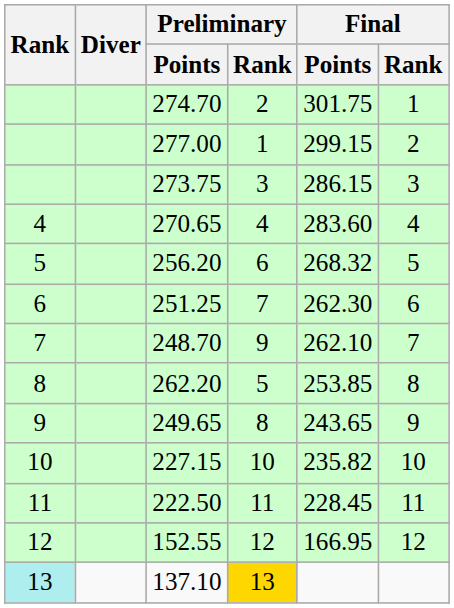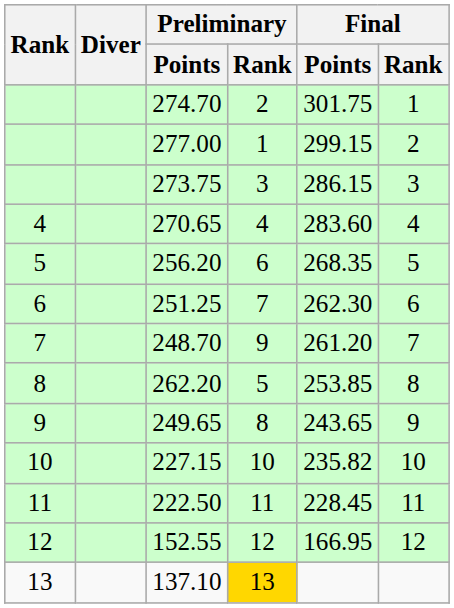 <table class="wikitable" style="text-align:center">
 <tr>
 <th rowspan="2">Rank</th>
 <th rowspan="2">Diver</th>
 <th colspan="2">Preliminary</th>
 <th colspan="2">Final</th>
 </tr>
 <tr>
 <th>Points</th>
 <th>Rank</th>
 <th>Points</th>
 <th>Rank</th>
 </tr>
 <tr bgcolor=ccffcc>
 <td></td>
 <td align=left></td>
 <td>274.70</td>
 <td>2</td>
 <td>301.75</td>
 <td>1</td>
 </tr>
 <tr bgcolor=ccffcc>
 <td></td>
 <td align=left></td>
 <td>277.00</td>
 <td>1</td>
 <td>299.15</td>
 <td>2</td>
 </tr>
 <tr bgcolor=ccffcc>
 <td></td>
 <td align=left></td>
 <td>273.75</td>
 <td>3</td>
 <td>286.15</td>
 <td>3</td>
 </tr>
 <tr bgcolor=ccffcc>
 <td>4</td>
 <td align=left></td>
 <td>270.65</td>
 <td>4</td>
 <td>283.60</td>
 <td>4</td>
 </tr>
 <tr bgcolor=ccffcc>
 <td>5</td>
 <td align=left></td>
 <td>256.20</td>
 <td>6</td>
-<td>268.32</td>
+<td>268.35</td>
 <td>5</td>
 </tr>
 <tr bgcolor=ccffcc>
 <td>6</td>
 <td align=left></td>
 <td>251.25</td>
 <td>7</td>
 <td>262.30</td>
 <td>6</td>
 </tr>
 <tr bgcolor=ccffcc>
 <td>7</td>
 <td align=left></td>
 <td>248.70</td>
 <td>9</td>
-<td>262.10</td>
+<td>261.20</td>
 <td>7</td>
 </tr>
 <tr bgcolor=ccffcc>
 <td>8</td>
 <td align=left></td>
 <td>262.20</td>
 <td>5</td>
 <td>253.85</td>
 <td>8</td>
 </tr>
 <tr bgcolor=ccffcc>
 <td>9</td>
 <td align=left></td>
 <td>249.65</td>
 <td>8</td>
 <td>243.65</td>
 <td>9</td>
 </tr>
 <tr bgcolor=ccffcc>
 <td>10</td>
 <td align=left></td>
 <td>227.15</td>
 <td>10</td>
 <td>235.82</td>
 <td>10</td>
 </tr>
 <tr bgcolor=ccffcc>
 <td>11</td>
 <td align=left></td>
 <td>222.50</td>
 <td>11</td>
 <td>228.45</td>
 <td>11</td>
 </tr>
 <tr bgcolor=ccffcc>
 <td>12</td>
 <td align=left></td>
 <td>152.55</td>
 <td>12</td>
 <td>166.95</td>
 <td>12</td>
 </tr>
 <tr>
-<td style="background: paleturquoise;">13</td>
+<td>13</td>
 <td align=left></td>
 <td>137.10</td>
 <td style="background: gold;">13</td>
 <td></td>
 <td></td>
 </tr>
 </table>
